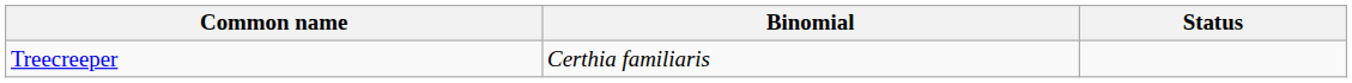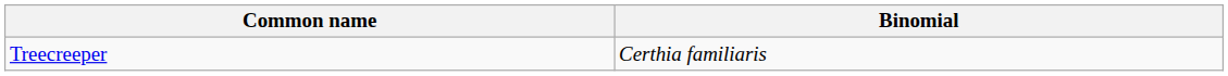 <table style="width:60%;" class="wikitable">
 <tr>
 <th width=40%>Common name</th>
 <th width=40%>Binomial</th>
-<th width=20%>Status</th>
 </tr>
 <tr>
 <td><a href='#'>Treecreeper</a></td>
 <td><em>Certhia familiaris</em></td>
-<td></td>
 </tr>
 </table>
